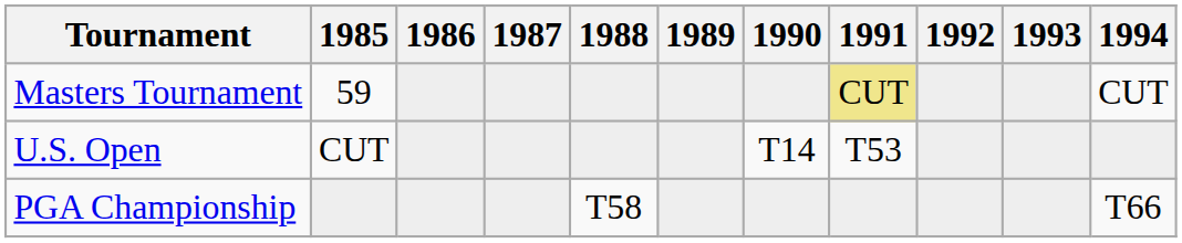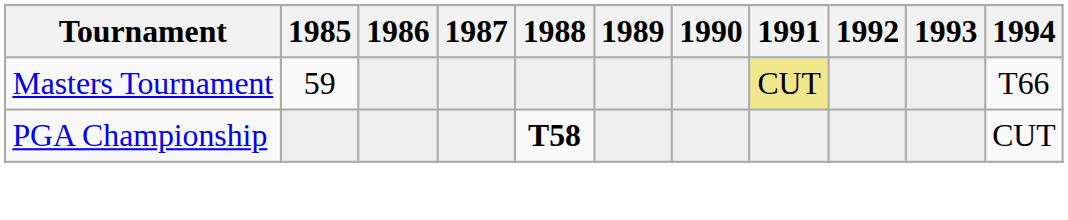 <table class="wikitable" style="font-size:95%;text-align:center;">
 <tr>
 <th>Tournament</th>
 <th>1985</th>
 <th>1986</th>
 <th>1987</th>
 <th>1988</th>
 <th>1989</th>
 <th>1990</th>
 <th>1991</th>
 <th>1992</th>
 <th>1993</th>
 <th>1994</th>
 </tr>
 <tr>
 <td align=left><a href='#'>Masters Tournament</a></td>
 <td>59</td>
 <td style="background:#eeeeee;"></td>
 <td style="background:#eeeeee;"></td>
 <td style="background:#eeeeee;"></td>
 <td style="background:#eeeeee;"></td>
 <td style="background:#eeeeee;"></td>
 <td style="background: khaki;">CUT</td>
 <td style="background:#eeeeee;"></td>
 <td style="background:#eeeeee;"></td>
-<td>CUT</td>
-</tr>
-<tr>
-<td align=left><a href='#'>U.S. Open</a></td>
-<td>CUT</td>
-<td style="background:#eeeeee;"></td>
-<td style="background:#eeeeee;"></td>
-<td style="background:#eeeeee;"></td>
-<td style="background:#eeeeee;"></td>
-<td>T14</td>
-<td>T53</td>
-<td style="background:#eeeeee;"></td>
-<td style="background:#eeeeee;"></td>
-<td style="background:#eeeeee;"></td>
+<td>T66</td>
 </tr>
 <tr>
 <td align=left><a href='#'>PGA Championship</a></td>
 <td style="background:#eeeeee;"></td>
 <td style="background:#eeeeee;"></td>
 <td style="background:#eeeeee;"></td>
-<td>T58</td>
+<td><strong>T58</strong></td>
 <td style="background:#eeeeee;"></td>
 <td style="background:#eeeeee;"></td>
 <td style="background:#eeeeee;"></td>
 <td style="background:#eeeeee;"></td>
 <td style="background:#eeeeee;"></td>
-<td>T66</td>
+<td>CUT</td>
 </tr>
 </table>
